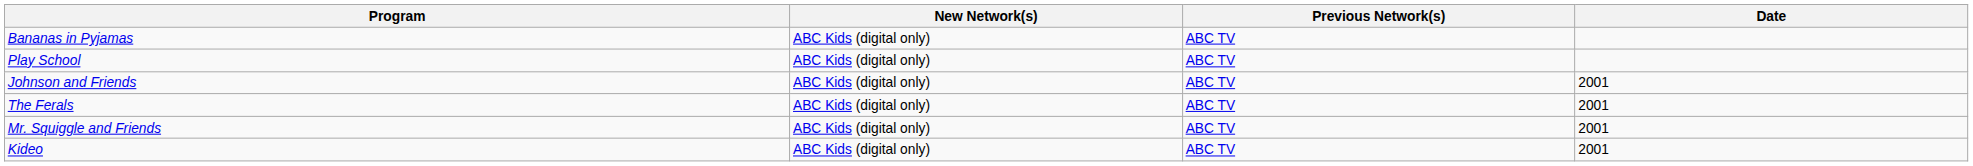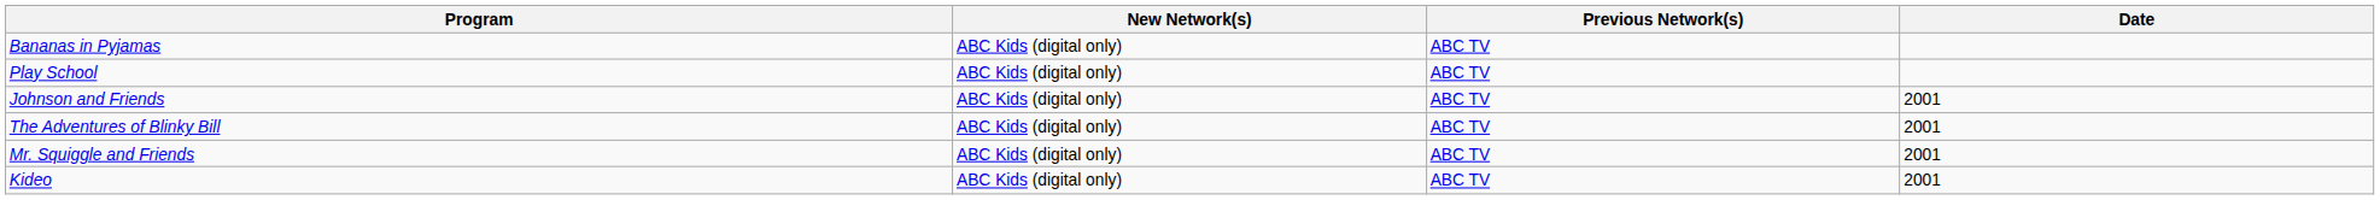 <table class="wikitable sortable" width="100%" style="font-size:87%;">
 <tr bgcolor="#efefef">
 <th width=40%>Program</th>
 <th width=20%>New Network(s)</th>
 <th width=20%>Previous Network(s)</th>
 <th width=20%>Date</th>
 </tr>
 <tr>
 <td><em><a href='#'>Bananas in Pyjamas</a></em></td>
 <td><a href='#'>ABC Kids</a> (digital only)</td>
 <td><a href='#'>ABC TV</a></td>
 <td></td>
 </tr>
 <tr>
 <td><em><a href='#'>Play School</a></em></td>
 <td><a href='#'>ABC Kids</a> (digital only)</td>
 <td><a href='#'>ABC TV</a></td>
 <td></td>
 </tr>
 <tr>
 <td><em><a href='#'>Johnson and Friends</a></em></td>
 <td><a href='#'>ABC Kids</a> (digital only)</td>
 <td><a href='#'>ABC TV</a></td>
 <td>2001</td>
 </tr>
 <tr>
-<td><em><a href='#'>The Ferals</a></em></td>
+<td><em><a href='#'>The Adventures of Blinky Bill</a></em></td>
 <td><a href='#'>ABC Kids</a> (digital only)</td>
 <td><a href='#'>ABC TV</a></td>
 <td>2001</td>
 </tr>
 <tr>
 <td><em><a href='#'>Mr. Squiggle and Friends</a></em></td>
 <td><a href='#'>ABC Kids</a> (digital only)</td>
 <td><a href='#'>ABC TV</a></td>
 <td>2001</td>
 </tr>
 <tr>
 <td><em><a href='#'>Kideo</a></em></td>
 <td><a href='#'>ABC Kids</a> (digital only)</td>
 <td><a href='#'>ABC TV</a></td>
 <td>2001</td>
 </tr>
 </table>
